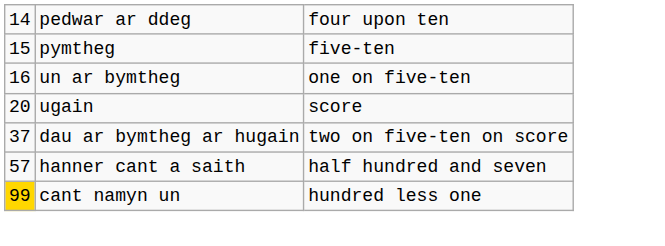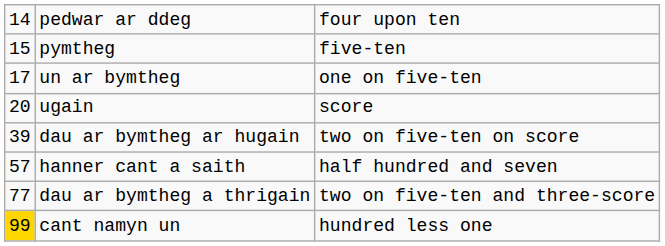 <table class="wikitable">
 <tr>
 <td>14</td>
 <td>pedwar ar ddeg</td>
 <td>four upon ten</td>
 </tr>
 <tr>
 <td>15</td>
 <td>pymtheg</td>
 <td>five-ten</td>
 </tr>
 <tr>
-<td>16</td>
+<td>17</td>
 <td>un ar bymtheg</td>
 <td>one on five-ten</td>
 </tr>
 <tr>
 <td>20</td>
 <td>ugain</td>
 <td>score</td>
 </tr>
 <tr>
-<td>37</td>
+<td>39</td>
 <td>dau ar bymtheg ar hugain</td>
 <td>two on five-ten on score</td>
 </tr>
 <tr>
 <td>57</td>
 <td>hanner cant a saith</td>
 <td>half hundred and seven</td>
 </tr>
 <tr>
+<td>77</td>
+<td>dau ar bymtheg a thrigain</td>
+<td>two on five-ten and three-score</td>
+</tr>
+<tr>
 <td style="background: gold;">99</td>
 <td>cant namyn un</td>
 <td>hundred less one</td>
 </tr>
 </table>
